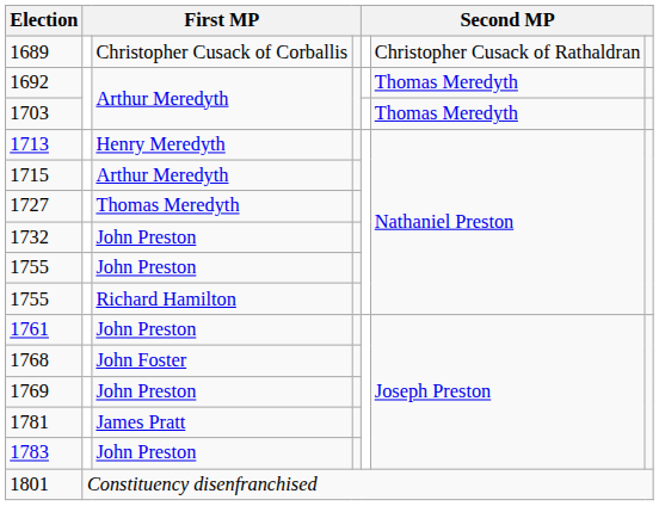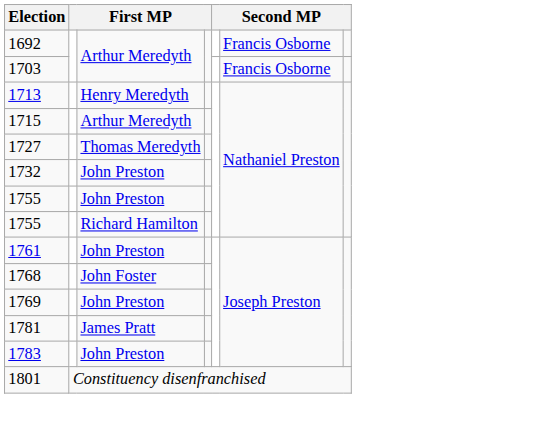 <table class="wikitable">
 <tr>
 <th>Election</th>
 <th colspan=3>First MP</th>
 <th colspan=3>Second MP</th>
 </tr>
 <tr>
-<td>1689</td>
-<td style="background-color: white"></td>
-<td>Christopher Cusack of Corballis</td>
-<td></td>
-<td style="background-color: white"></td>
-<td>Christopher Cusack of Rathaldran</td>
-<td></td>
-</tr>
-<tr>
 <td>1692</td>
 <td rowspan="2" style="background-color: white"></td>
 <td rowspan="2"><a href='#'>Arthur Meredyth</a></td>
 <td rowspan="2"></td>
 <td style="background-color: white"></td>
-<td><a href='#'>Thomas Meredyth</a></td>
+<td><a href='#'>Francis Osborne</a></td>
 <td></td>
 </tr>
 <tr>
 <td>1703</td>
 <td style="background-color: white"></td>
-<td><a href='#'>Thomas Meredyth</a></td>
+<td><a href='#'>Francis Osborne</a></td>
 <td></td>
 </tr>
 <tr>
 <td><a href='#'>1713</a></td>
 <td style="background-color: white"></td>
 <td><a href='#'>Henry Meredyth</a></td>
 <td></td>
 <td rowspan="6" style="background-color: white"></td>
 <td rowspan="6"><a href='#'>Nathaniel Preston</a></td>
 <td rowspan="6"></td>
 </tr>
 <tr>
 <td>1715</td>
 <td style="background-color: white"></td>
 <td><a href='#'>Arthur Meredyth</a></td>
 <td></td>
 </tr>
 <tr>
 <td>1727</td>
 <td style="background-color: white"></td>
 <td><a href='#'>Thomas Meredyth</a></td>
 <td></td>
 </tr>
 <tr>
 <td>1732</td>
 <td style="background-color: white"></td>
 <td><a href='#'>John Preston</a></td>
 <td></td>
 </tr>
 <tr>
 <td>1755</td>
 <td style="background-color: white"></td>
 <td><a href='#'>John Preston</a></td>
 <td></td>
 </tr>
 <tr>
 <td>1755</td>
 <td style="background-color: white"></td>
 <td><a href='#'>Richard Hamilton</a></td>
 <td></td>
 </tr>
 <tr>
 <td><a href='#'>1761</a></td>
 <td style="background-color: white"></td>
 <td><a href='#'>John Preston</a></td>
 <td></td>
 <td rowspan="5" style="background-color: white"></td>
 <td rowspan="5"><a href='#'>Joseph Preston</a></td>
 <td rowspan="5"></td>
 </tr>
 <tr>
 <td>1768</td>
 <td style="background-color: white"></td>
 <td><a href='#'>John Foster</a></td>
 <td></td>
 </tr>
 <tr>
 <td>1769</td>
 <td style="background-color: white"></td>
 <td><a href='#'>John Preston</a></td>
 <td></td>
 </tr>
 <tr>
 <td>1781</td>
 <td style="background-color: white"></td>
 <td><a href='#'>James Pratt</a></td>
 <td></td>
 </tr>
 <tr>
 <td><a href='#'>1783</a></td>
 <td style="background-color: white"></td>
 <td><a href='#'>John Preston</a></td>
 <td></td>
 </tr>
 <tr>
 <td>1801</td>
 <td colspan = "6"><em>Constituency disenfranchised</em></td>
 </tr>
 </table>
